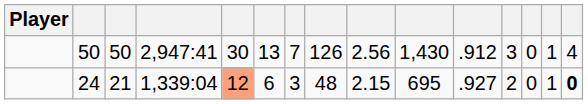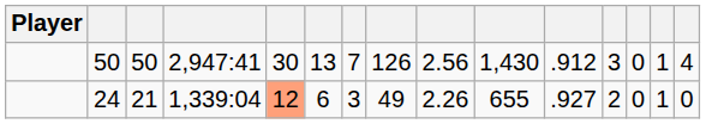 <table class="wikitable sortable" style="text-align:center;">
 <tr>
 <th>Player</th>
 <th></th>
 <th></th>
 <th></th>
 <th></th>
 <th></th>
 <th></th>
 <th></th>
 <th></th>
 <th></th>
 <th></th>
 <th></th>
 <th></th>
 <th></th>
 <th></th>
 </tr>
 <tr>
 <td></td>
 <td>50</td>
 <td>50</td>
 <td>2,947:41</td>
 <td>30</td>
 <td>13</td>
 <td>7</td>
 <td>126</td>
 <td>2.56</td>
 <td>1,430</td>
 <td>.912</td>
 <td>3</td>
 <td>0</td>
 <td>1</td>
 <td>4</td>
 </tr>
 <tr>
 <td></td>
 <td>24</td>
 <td>21</td>
 <td>1,339:04</td>
 <td style="background: lightsalmon;">12</td>
 <td>6</td>
 <td>3</td>
-<td>48</td>
-<td>2.15</td>
-<td>695</td>
+<td>49</td>
+<td>2.26</td>
+<td>655</td>
 <td>.927</td>
 <td>2</td>
 <td>0</td>
 <td>1</td>
-<td><strong>0</strong></td>
+<td>0</td>
 </tr>
 </table>
